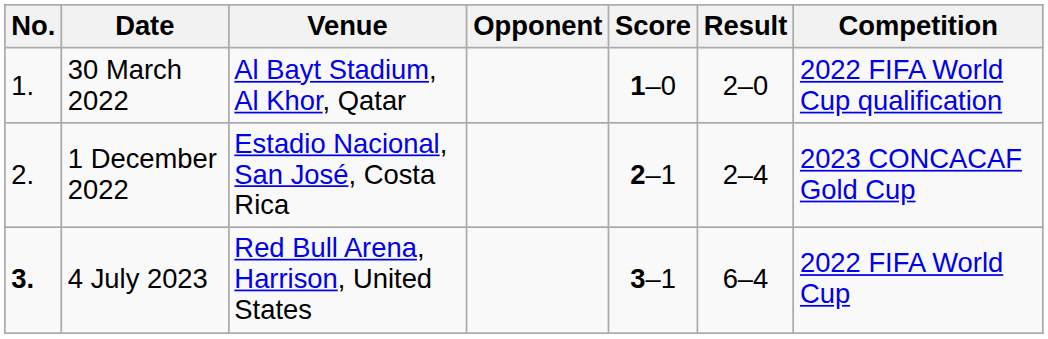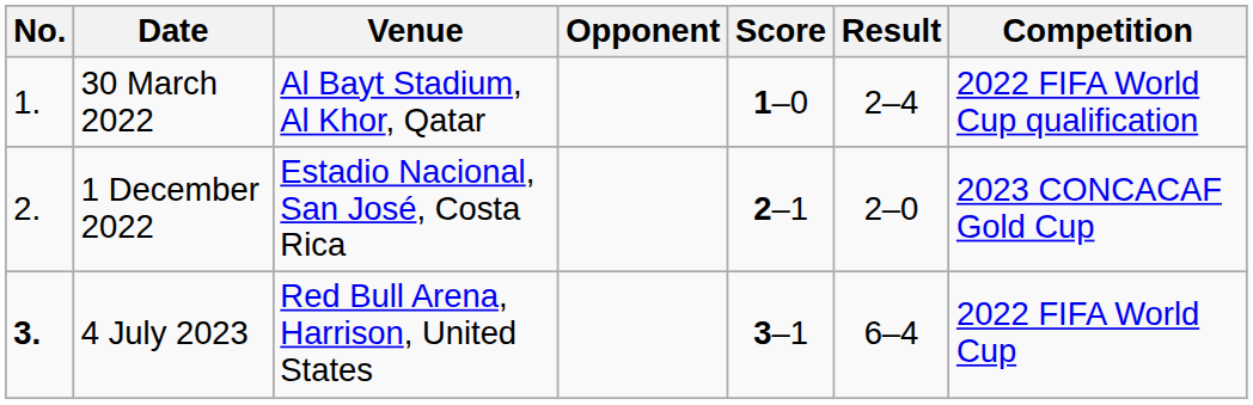 <table class="wikitable">
 <tr>
 <th>No.</th>
 <th>Date</th>
 <th>Venue</th>
 <th>Opponent</th>
 <th>Score</th>
 <th>Result</th>
 <th>Competition</th>
 </tr>
 <tr>
 <td>1.</td>
 <td>30 March 2022</td>
 <td><a href='#'>Al Bayt Stadium</a>, <a href='#'>Al Khor</a>, Qatar</td>
 <td></td>
 <td align=center><strong>1</strong>–0</td>
-<td align=center>2–0</td>
+<td align=center>2–4</td>
 <td><a href='#'>2022 FIFA World Cup qualification</a></td>
 </tr>
 <tr>
 <td>2.</td>
 <td>1 December 2022</td>
 <td><a href='#'>Estadio Nacional</a>, <a href='#'>San José</a>, Costa Rica</td>
 <td></td>
 <td align=center><strong>2</strong>–1</td>
-<td align=center>2–4</td>
+<td align=center>2–0</td>
 <td><a href='#'>2023 CONCACAF Gold Cup</a></td>
 </tr>
 <tr>
 <td><strong>3.</strong></td>
 <td>4 July 2023</td>
 <td><a href='#'>Red Bull Arena</a>, <a href='#'>Harrison</a>, United States</td>
 <td></td>
 <td align=center><strong>3</strong>–1</td>
 <td align=center>6–4</td>
 <td><a href='#'>2022 FIFA World Cup</a></td>
 </tr>
 </table>
